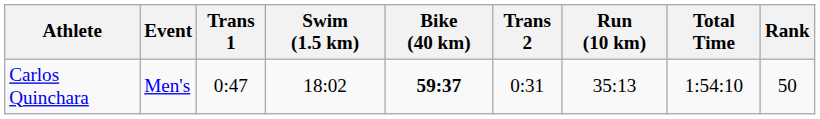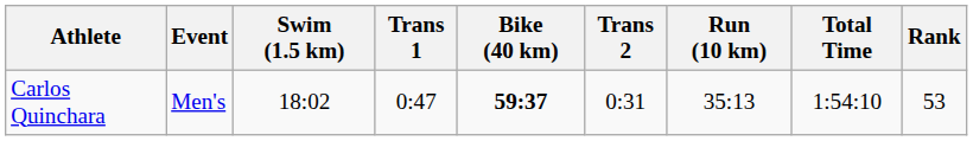 <table class="wikitable" style="font-size:90%">
 <tr>
 <th>Athlete</th>
 <th>Event</th>
+<th>Swim (1.5 km)</th>
 <th>Trans 1</th>
-<th>Swim (1.5 km)</th>
 <th>Bike (40 km)</th>
 <th>Trans 2</th>
 <th>Run (10 km)</th>
 <th>Total Time</th>
 <th>Rank</th>
 </tr>
 <tr align=center>
 <td align=left><a href='#'>Carlos Quinchara</a></td>
 <td align=left><a href='#'>Men's</a></td>
+<td>18:02</td>
 <td>0:47</td>
-<td>18:02</td>
 <td><strong>59:37</strong></td>
 <td>0:31</td>
 <td>35:13</td>
 <td>1:54:10</td>
-<td>50</td>
+<td>53</td>
 </tr>
 </table>
